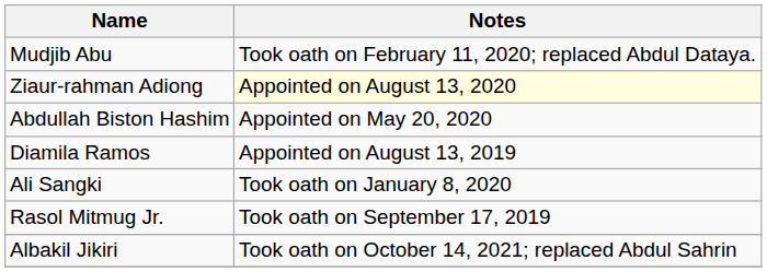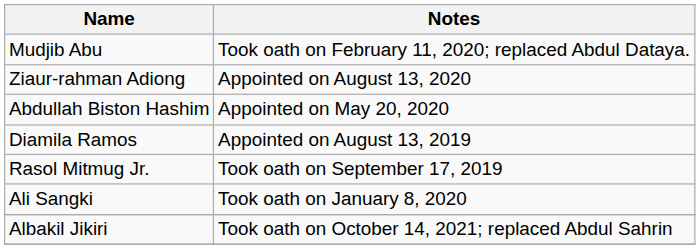 <table class="wikitable">
 <tr>
 <th>Name<br></th>
 <th>Notes</th>
 </tr>
 <tr>
 <td>Mudjib Abu</td>
 <td>Took oath on February 11, 2020; replaced Abdul Dataya.</td>
 </tr>
 <tr>
 <td>Ziaur-rahman Adiong</td>
-<td style="background: lightyellow;">Appointed on August 13, 2020</td>
+<td>Appointed on August 13, 2020</td>
 </tr>
 <tr>
 <td>Abdullah Biston Hashim</td>
 <td>Appointed on May 20, 2020</td>
 </tr>
 <tr>
 <td>Diamila Ramos</td>
 <td>Appointed on August 13, 2019</td>
 </tr>
 <tr>
+<td>Rasol Mitmug Jr.</td>
+<td>Took oath on September 17, 2019</td>
+</tr>
+<tr>
 <td>Ali Sangki</td>
 <td>Took oath on January 8, 2020</td>
-</tr>
-<tr>
-<td>Rasol Mitmug Jr.</td>
-<td>Took oath on September 17, 2019</td>
 </tr>
 <tr>
 </tr>
 <tr>
 <td>Albakil Jikiri</td>
 <td>Took oath on October 14, 2021; replaced Abdul Sahrin</td>
 </tr>
 <tr>
 </tr>
 </table>
